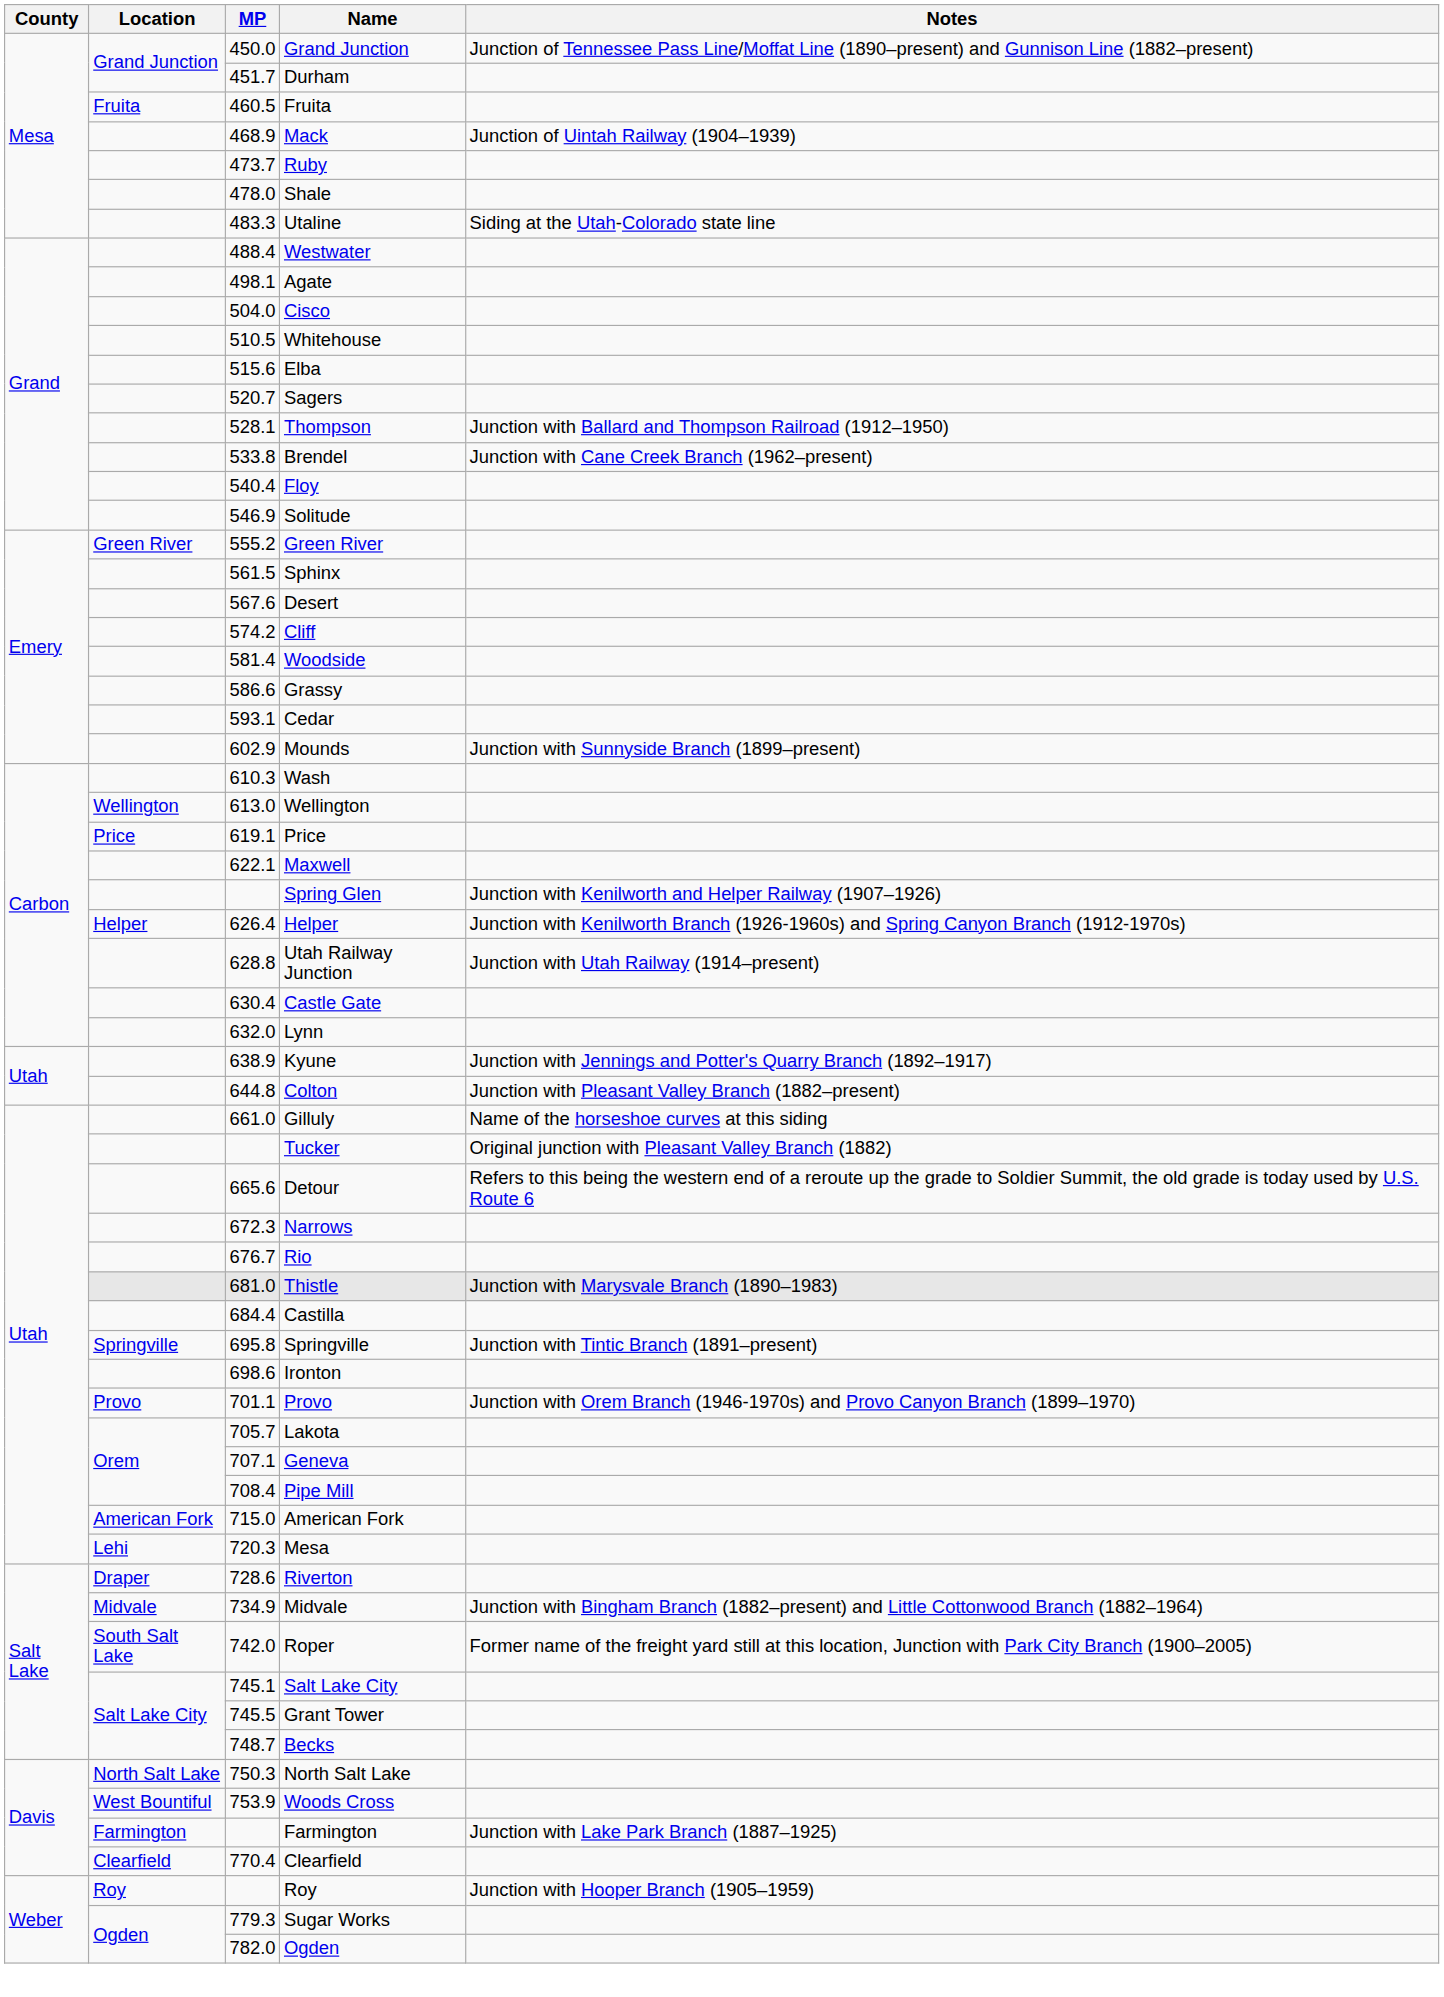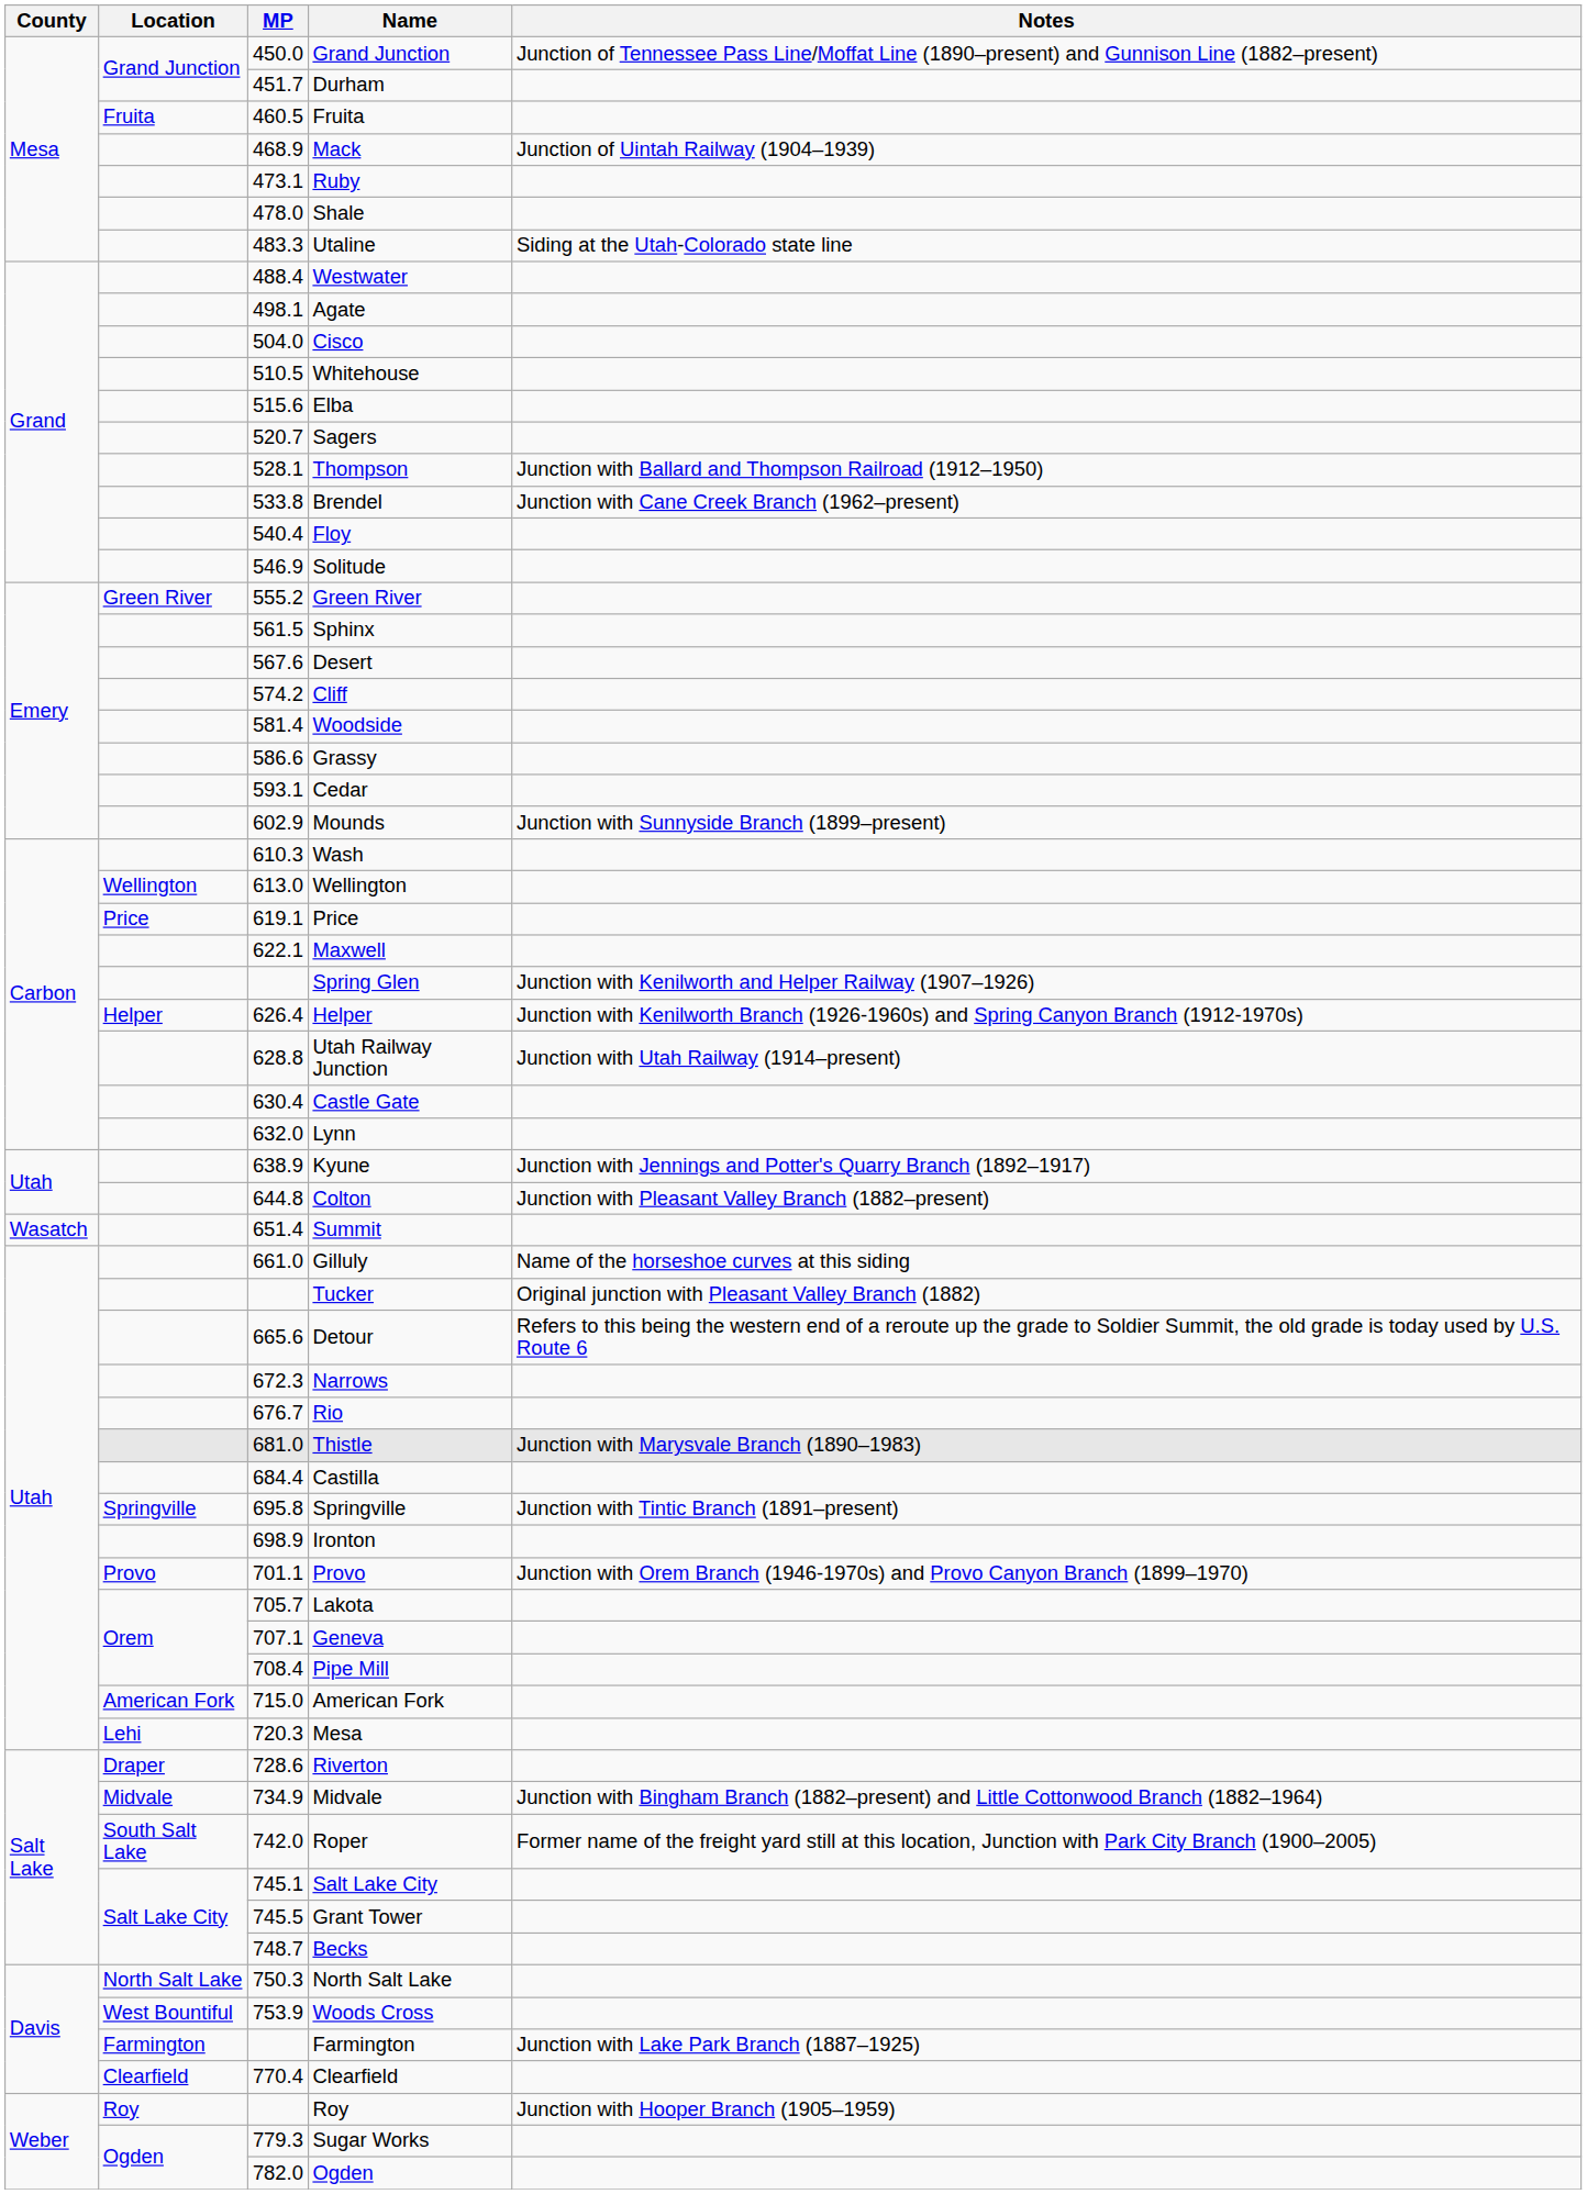 <table class=wikitable>
 <tr>
 <th>County</th>
 <th>Location</th>
 <th><a href='#'>MP</a></th>
 <th>Name</th>
 <th>Notes</th>
 </tr>
 <tr>
 <td rowspan=7><a href='#'>Mesa</a></td>
 <td rowspan=2><a href='#'>Grand Junction</a></td>
 <td>450.0</td>
 <td><a href='#'>Grand Junction</a></td>
 <td>Junction of <a href='#'>Tennessee Pass Line</a>/<a href='#'>Moffat Line</a> (1890–present) and <a href='#'>Gunnison Line</a> (1882–present)</td>
 </tr>
 <tr>
 <td>451.7</td>
 <td>Durham</td>
 <td></td>
 </tr>
 <tr>
 <td><a href='#'>Fruita</a></td>
 <td>460.5</td>
 <td>Fruita</td>
 <td></td>
 </tr>
 <tr>
 <td></td>
 <td>468.9</td>
 <td><a href='#'>Mack</a></td>
 <td>Junction of <a href='#'>Uintah Railway</a> (1904–1939)</td>
 </tr>
 <tr>
 <td></td>
-<td>473.7</td>
+<td>473.1</td>
 <td><a href='#'>Ruby</a></td>
 <td></td>
 </tr>
 <tr>
 <td></td>
 <td>478.0</td>
 <td>Shale</td>
 <td></td>
 </tr>
 <tr>
 <td></td>
 <td>483.3</td>
 <td>Utaline</td>
 <td>Siding at the <a href='#'>Utah</a>-<a href='#'>Colorado</a> state line</td>
 </tr>
 <tr>
 <td rowspan=10><a href='#'>Grand</a></td>
 <td></td>
 <td>488.4</td>
 <td><a href='#'>Westwater</a></td>
 <td></td>
 </tr>
 <tr>
 <td></td>
 <td>498.1</td>
 <td>Agate</td>
 <td></td>
 </tr>
 <tr>
 <td></td>
 <td>504.0</td>
 <td><a href='#'>Cisco</a></td>
 <td></td>
 </tr>
 <tr>
 <td></td>
 <td>510.5</td>
 <td>Whitehouse</td>
 <td></td>
 </tr>
 <tr>
 <td></td>
 <td>515.6</td>
 <td>Elba</td>
 <td></td>
 </tr>
 <tr>
 <td></td>
 <td>520.7</td>
 <td>Sagers</td>
 <td></td>
 </tr>
 <tr>
 <td></td>
 <td>528.1</td>
 <td><a href='#'>Thompson</a></td>
 <td>Junction with <a href='#'>Ballard and Thompson Railroad</a> (1912–1950)</td>
 </tr>
 <tr>
 <td></td>
 <td>533.8</td>
 <td>Brendel</td>
 <td>Junction with <a href='#'>Cane Creek Branch</a> (1962–present)</td>
 </tr>
 <tr>
 <td></td>
 <td>540.4</td>
 <td><a href='#'>Floy</a></td>
 <td></td>
 </tr>
 <tr>
 <td></td>
 <td>546.9</td>
 <td>Solitude</td>
 <td></td>
 </tr>
 <tr>
 <td rowspan=8><a href='#'>Emery</a></td>
 <td><a href='#'>Green River</a></td>
 <td>555.2</td>
 <td><a href='#'>Green River</a></td>
 <td></td>
 </tr>
 <tr>
 <td></td>
 <td>561.5</td>
 <td>Sphinx</td>
 <td></td>
 </tr>
 <tr>
 <td></td>
 <td>567.6</td>
 <td>Desert</td>
 <td></td>
 </tr>
 <tr>
 <td></td>
 <td>574.2</td>
 <td><a href='#'>Cliff</a></td>
 <td></td>
 </tr>
 <tr>
 <td></td>
 <td>581.4</td>
 <td><a href='#'>Woodside</a></td>
 <td></td>
 </tr>
 <tr>
 <td></td>
 <td>586.6</td>
 <td>Grassy</td>
 <td></td>
 </tr>
 <tr>
 <td></td>
 <td>593.1</td>
 <td>Cedar</td>
 <td></td>
 </tr>
 <tr>
 <td></td>
 <td>602.9</td>
 <td>Mounds</td>
 <td>Junction with <a href='#'>Sunnyside Branch</a> (1899–present)</td>
 </tr>
 <tr>
 <td rowspan=9><a href='#'>Carbon</a></td>
 <td></td>
 <td>610.3</td>
 <td>Wash</td>
 <td></td>
 </tr>
 <tr>
 <td><a href='#'>Wellington</a></td>
 <td>613.0</td>
 <td>Wellington</td>
 <td></td>
 </tr>
 <tr>
 <td><a href='#'>Price</a></td>
 <td>619.1</td>
 <td>Price</td>
 <td></td>
 </tr>
 <tr>
 <td></td>
 <td>622.1</td>
 <td><a href='#'>Maxwell</a></td>
 <td></td>
 </tr>
 <tr>
 <td></td>
 <td></td>
 <td><a href='#'>Spring Glen</a></td>
 <td>Junction with <a href='#'>Kenilworth and Helper Railway</a> (1907–1926)</td>
 </tr>
 <tr>
 <td><a href='#'>Helper</a></td>
 <td>626.4</td>
 <td><a href='#'>Helper</a></td>
 <td>Junction with <a href='#'>Kenilworth Branch</a> (1926-1960s) and <a href='#'>Spring Canyon Branch</a> (1912-1970s)</td>
 </tr>
 <tr>
 <td></td>
 <td>628.8</td>
 <td>Utah Railway Junction</td>
 <td>Junction with <a href='#'>Utah Railway</a> (1914–present)</td>
 </tr>
 <tr>
 <td></td>
 <td>630.4</td>
 <td><a href='#'>Castle Gate</a></td>
 <td></td>
 </tr>
 <tr>
 <td></td>
 <td>632.0</td>
 <td>Lynn</td>
 <td></td>
 </tr>
 <tr>
 <td rowspan=2><a href='#'>Utah</a></td>
 <td></td>
 <td>638.9</td>
 <td>Kyune</td>
 <td>Junction with <a href='#'>Jennings and Potter's Quarry Branch</a> (1892–1917)</td>
 </tr>
 <tr>
 <td></td>
 <td>644.8</td>
 <td><a href='#'>Colton</a></td>
 <td>Junction with <a href='#'>Pleasant Valley Branch</a> (1882–present)</td>
 </tr>
 <tr>
+<td><a href='#'>Wasatch</a></td>
+<td></td>
+<td>651.4</td>
+<td><a href='#'>Summit</a></td>
+<td></td>
+</tr>
+<tr>
 <td rowspan=15><a href='#'>Utah</a></td>
 <td></td>
 <td>661.0</td>
 <td>Gilluly</td>
 <td>Name of the <a href='#'>horseshoe curves</a> at this siding</td>
 </tr>
 <tr>
 <td></td>
 <td></td>
 <td><a href='#'>Tucker</a></td>
 <td>Original junction with <a href='#'>Pleasant Valley Branch</a> (1882)</td>
 </tr>
 <tr>
 <td></td>
 <td>665.6</td>
 <td>Detour</td>
 <td>Refers to this being the western end of a reroute up the grade to Soldier Summit, the old grade is today used by <a href='#'>U.S. Route 6</a></td>
 </tr>
 <tr>
 <td></td>
 <td>672.3</td>
 <td><a href='#'>Narrows</a></td>
 <td></td>
 </tr>
 <tr>
 <td></td>
 <td>676.7</td>
 <td><a href='#'>Rio</a></td>
 <td></td>
 </tr>
 <tr bgcolor=e7e7e7>
 <td></td>
 <td>681.0</td>
 <td><a href='#'>Thistle</a></td>
 <td>Junction with <a href='#'>Marysvale Branch</a> (1890–1983)</td>
 </tr>
 <tr>
 <td></td>
 <td>684.4</td>
 <td>Castilla</td>
 <td></td>
 </tr>
 <tr>
 <td><a href='#'>Springville</a></td>
 <td>695.8</td>
 <td>Springville</td>
 <td>Junction with <a href='#'>Tintic Branch</a> (1891–present)</td>
 </tr>
 <tr>
 <td></td>
-<td>698.6</td>
+<td>698.9</td>
 <td>Ironton</td>
 <td></td>
 </tr>
 <tr>
 <td><a href='#'>Provo</a></td>
 <td>701.1</td>
 <td><a href='#'>Provo</a></td>
 <td>Junction with <a href='#'>Orem Branch</a> (1946-1970s) and <a href='#'>Provo Canyon Branch</a> (1899–1970)</td>
 </tr>
 <tr>
 <td rowspan=3><a href='#'>Orem</a></td>
 <td>705.7</td>
 <td>Lakota</td>
 <td></td>
 </tr>
 <tr>
 <td>707.1</td>
 <td><a href='#'>Geneva</a></td>
 <td></td>
 </tr>
 <tr>
 <td>708.4</td>
 <td><a href='#'>Pipe Mill</a></td>
 <td></td>
 </tr>
 <tr>
 <td><a href='#'>American Fork</a></td>
 <td>715.0</td>
 <td>American Fork</td>
 <td></td>
 </tr>
 <tr>
 <td><a href='#'>Lehi</a></td>
 <td>720.3</td>
 <td>Mesa</td>
 <td></td>
 </tr>
 <tr>
 <td rowspan=6><a href='#'>Salt Lake</a></td>
 <td><a href='#'>Draper</a></td>
 <td>728.6</td>
 <td><a href='#'>Riverton</a></td>
 <td></td>
 </tr>
 <tr>
 <td><a href='#'>Midvale</a></td>
 <td>734.9</td>
 <td>Midvale</td>
 <td>Junction with <a href='#'>Bingham Branch</a> (1882–present) and <a href='#'>Little Cottonwood Branch</a> (1882–1964)</td>
 </tr>
 <tr>
 <td><a href='#'>South Salt Lake</a></td>
 <td>742.0</td>
 <td>Roper</td>
 <td>Former name of the freight yard still at this location, Junction with <a href='#'>Park City Branch</a> (1900–2005)</td>
 </tr>
 <tr>
 <td rowspan=3><a href='#'>Salt Lake City</a></td>
 <td>745.1</td>
 <td><a href='#'>Salt Lake City</a></td>
 <td></td>
 </tr>
 <tr>
 <td>745.5</td>
 <td>Grant Tower</td>
 <td></td>
 </tr>
 <tr>
 <td>748.7</td>
 <td><a href='#'>Becks</a></td>
 <td></td>
 </tr>
 <tr>
 <td rowspan=4><a href='#'>Davis</a></td>
 <td><a href='#'>North Salt Lake</a></td>
 <td>750.3</td>
 <td>North Salt Lake</td>
 <td></td>
 </tr>
 <tr>
 <td><a href='#'>West Bountiful</a></td>
 <td>753.9</td>
 <td><a href='#'>Woods Cross</a></td>
 <td></td>
 </tr>
 <tr>
 <td><a href='#'>Farmington</a></td>
 <td></td>
 <td>Farmington</td>
 <td>Junction with <a href='#'>Lake Park Branch</a> (1887–1925)</td>
 </tr>
 <tr>
 <td><a href='#'>Clearfield</a></td>
 <td>770.4</td>
 <td>Clearfield</td>
 <td></td>
 </tr>
 <tr>
 <td rowspan=3><a href='#'>Weber</a></td>
 <td><a href='#'>Roy</a></td>
 <td></td>
 <td>Roy</td>
 <td>Junction with <a href='#'>Hooper Branch</a> (1905–1959)</td>
 </tr>
 <tr>
 <td rowspan=2><a href='#'>Ogden</a></td>
 <td>779.3</td>
 <td>Sugar Works</td>
 <td></td>
 </tr>
 <tr>
 <td>782.0</td>
 <td><a href='#'>Ogden</a></td>
 <td></td>
 </tr>
 </table>
